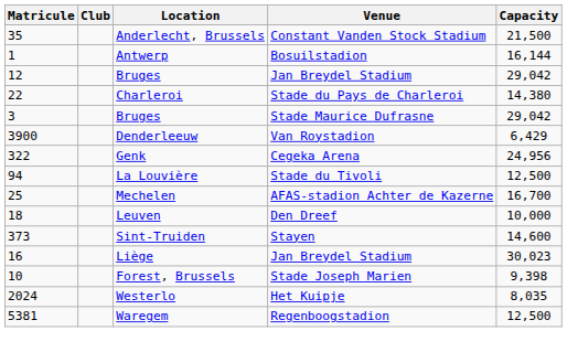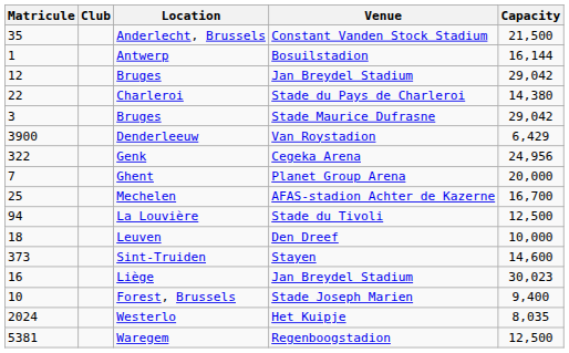 <table class="wikitable sortable">
 <tr>
 <th>Matricule</th>
 <th>Club</th>
 <th>Location</th>
 <th>Venue</th>
 <th>Capacity </th>
 </tr>
 <tr>
 <td>35</td>
 <td></td>
 <td><a href='#'>Anderlecht</a>, <a href='#'>Brussels</a></td>
 <td><a href='#'>Constant Vanden Stock Stadium</a></td>
 <td style="text-align: center;">21,500</td>
 </tr>
 <tr>
 <td>1</td>
 <td></td>
 <td><a href='#'>Antwerp</a></td>
 <td><a href='#'>Bosuilstadion</a></td>
 <td style="text-align: center;">16,144</td>
 </tr>
 <tr>
 <td>12</td>
 <td></td>
 <td><a href='#'>Bruges</a></td>
 <td><a href='#'>Jan Breydel Stadium</a></td>
 <td style="text-align: center;">29,042</td>
 </tr>
 <tr>
 <td>22</td>
 <td></td>
 <td><a href='#'>Charleroi</a></td>
 <td><a href='#'>Stade du Pays de Charleroi</a></td>
 <td style="text-align: center;">14,380</td>
 </tr>
 <tr>
 <td>3</td>
 <td></td>
 <td><a href='#'>Bruges</a></td>
 <td><a href='#'>Stade Maurice Dufrasne</a></td>
 <td style="text-align: center;">29,042</td>
 </tr>
 <tr>
 <td>3900</td>
 <td></td>
 <td><a href='#'>Denderleeuw</a></td>
 <td><a href='#'>Van Roystadion</a></td>
 <td style="text-align: center;">6,429</td>
 </tr>
 <tr>
 <td>322</td>
 <td></td>
 <td><a href='#'>Genk</a></td>
 <td><a href='#'>Cegeka Arena</a></td>
 <td style="text-align: center;">24,956</td>
 </tr>
 <tr>
-<td>94</td>
+<td>7</td>
 <td></td>
-<td><a href='#'>La Louvière</a></td>
-<td><a href='#'>Stade du Tivoli</a></td>
-<td style="text-align: center;">12,500</td>
+<td><a href='#'>Ghent</a></td>
+<td><a href='#'>Planet Group Arena</a></td>
+<td style="text-align: center;">20,000</td>
 </tr>
 <tr>
 <td>25</td>
 <td></td>
 <td><a href='#'>Mechelen</a></td>
 <td><a href='#'>AFAS-stadion Achter de Kazerne</a></td>
 <td style="text-align: center;">16,700</td>
+</tr>
+<tr>
+<td>94</td>
+<td></td>
+<td><a href='#'>La Louvière</a></td>
+<td><a href='#'>Stade du Tivoli</a></td>
+<td style="text-align: center;">12,500</td>
 </tr>
 <tr>
 <td>18</td>
 <td></td>
 <td><a href='#'>Leuven</a></td>
 <td><a href='#'>Den Dreef</a></td>
 <td style="text-align: center;">10,000</td>
 </tr>
 <tr>
 <td>373</td>
 <td></td>
 <td><a href='#'>Sint-Truiden</a></td>
 <td><a href='#'>Stayen</a></td>
 <td style="text-align: center;">14,600</td>
 </tr>
 <tr>
 <td>16</td>
 <td></td>
 <td><a href='#'>Liège</a></td>
 <td><a href='#'>Jan Breydel Stadium</a></td>
 <td style="text-align: center;">30,023</td>
 </tr>
 <tr>
 <td>10</td>
 <td></td>
 <td><a href='#'>Forest</a>, <a href='#'>Brussels</a></td>
 <td><a href='#'>Stade Joseph Marien</a></td>
-<td style="text-align: center;">9,398</td>
+<td style="text-align: center;">9,400</td>
 </tr>
 <tr>
 <td>2024</td>
 <td></td>
 <td><a href='#'>Westerlo</a></td>
 <td><a href='#'>Het Kuipje</a></td>
 <td style="text-align: center;">8,035</td>
 </tr>
 <tr>
 <td>5381</td>
 <td></td>
 <td><a href='#'>Waregem</a></td>
 <td><a href='#'>Regenboogstadion</a></td>
 <td style="text-align: center;">12,500</td>
 </tr>
 </table>
